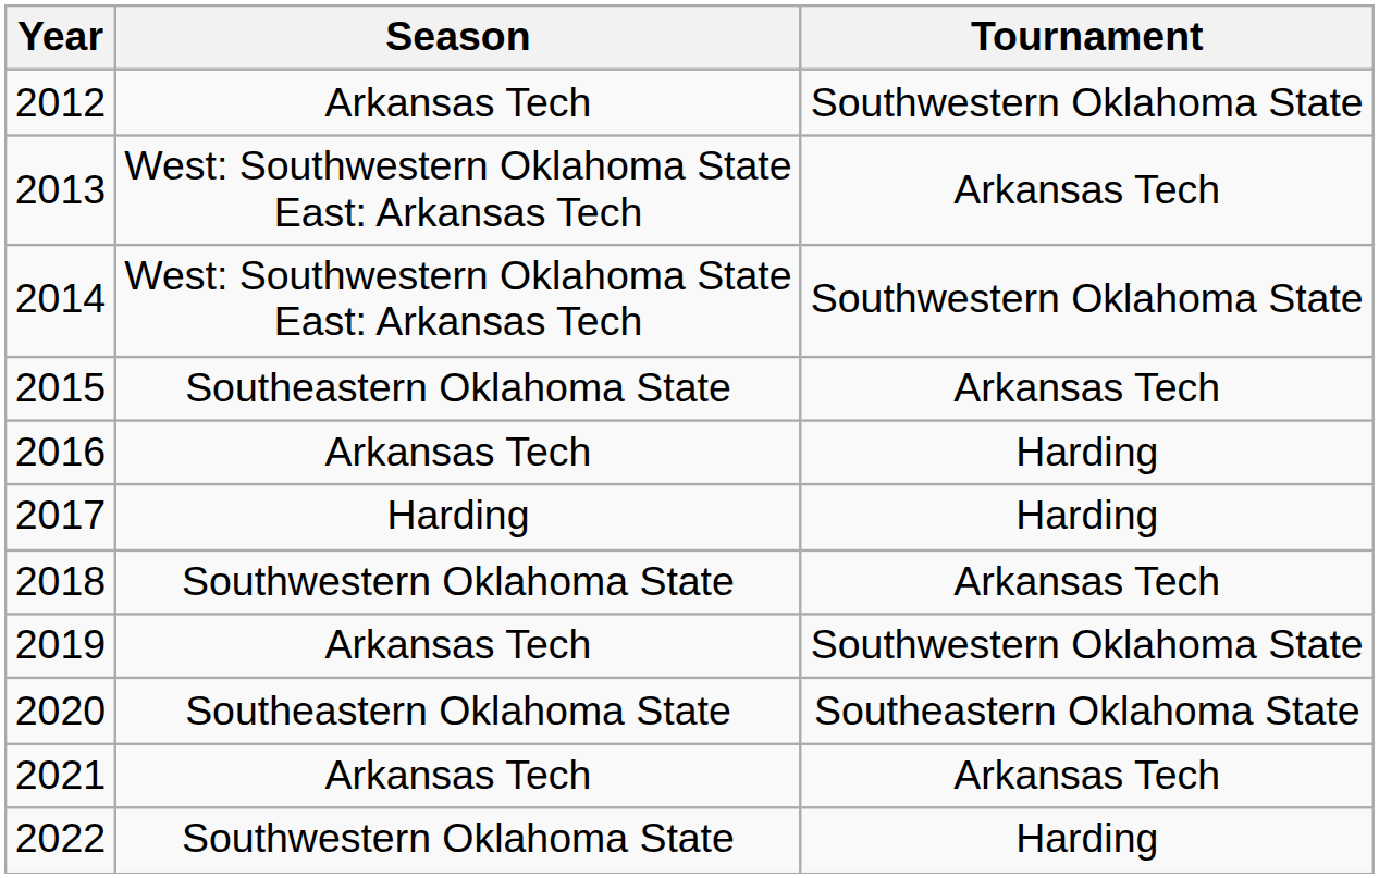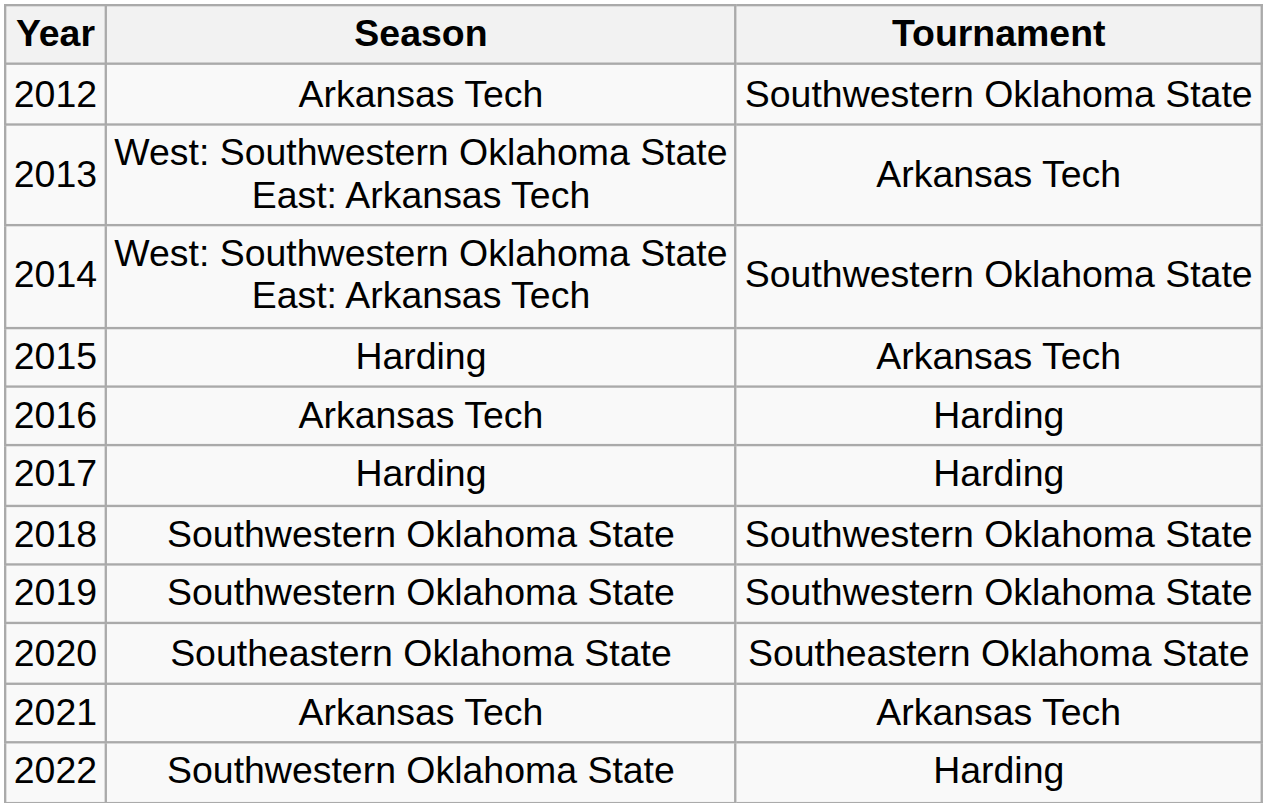 <table class="wikitable" style=text-align:center>
 <tr>
 <th>Year</th>
 <th>Season</th>
 <th>Tournament</th>
 </tr>
 <tr>
 <td>2012</td>
 <td>Arkansas Tech</td>
 <td>Southwestern Oklahoma State</td>
 </tr>
 <tr>
 <td>2013</td>
 <td>West: Southwestern Oklahoma State<br>East: Arkansas Tech</td>
 <td>Arkansas Tech</td>
 </tr>
 <tr>
 <td>2014</td>
 <td>West: Southwestern Oklahoma State<br>East: Arkansas Tech</td>
 <td>Southwestern Oklahoma State</td>
 </tr>
 <tr>
 <td>2015</td>
-<td>Southeastern Oklahoma State</td>
+<td>Harding</td>
 <td>Arkansas Tech</td>
 </tr>
 <tr>
 <td>2016</td>
 <td>Arkansas Tech</td>
 <td>Harding</td>
 </tr>
 <tr>
 <td>2017</td>
 <td>Harding</td>
 <td>Harding</td>
 </tr>
 <tr>
 <td>2018</td>
 <td>Southwestern Oklahoma State</td>
-<td>Arkansas Tech</td>
+<td>Southwestern Oklahoma State</td>
 </tr>
 <tr>
 <td>2019</td>
-<td>Arkansas Tech</td>
+<td>Southwestern Oklahoma State</td>
 <td>Southwestern Oklahoma State</td>
 </tr>
 <tr>
 <td>2020</td>
 <td>Southeastern Oklahoma State</td>
 <td>Southeastern Oklahoma State</td>
 </tr>
 <tr>
 <td>2021</td>
 <td>Arkansas Tech</td>
 <td>Arkansas Tech</td>
 </tr>
 <tr>
 <td>2022</td>
 <td>Southwestern Oklahoma State</td>
 <td>Harding</td>
 </tr>
 </table>
